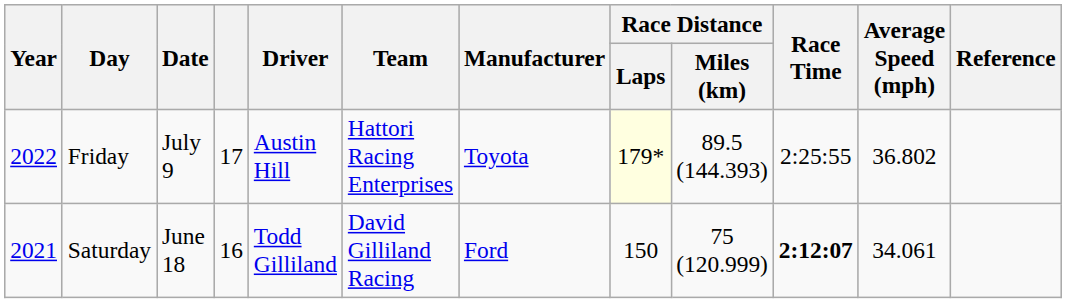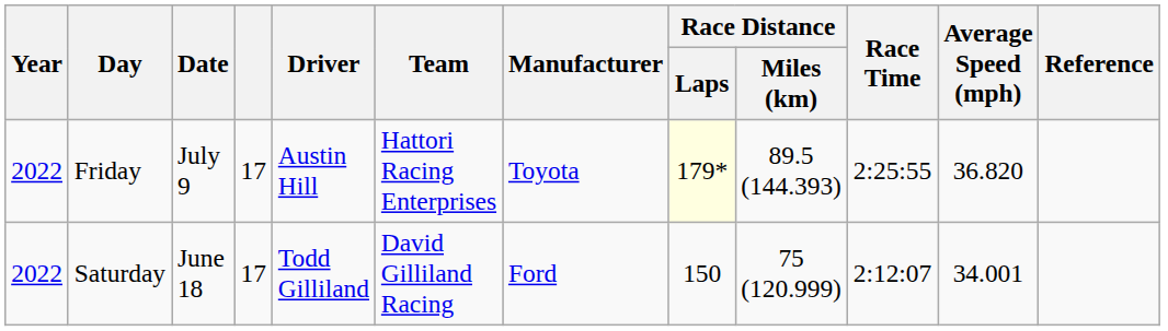 <table class="wikitable" style="font-size: 95%;">
 <tr>
 <th rowspan=2>Year</th>
 <th rowspan=2>Day</th>
 <th rowspan=2>Date</th>
 <th rowspan=2></th>
 <th rowspan=2>Driver</th>
 <th rowspan=2>Team</th>
 <th rowspan=2>Manufacturer</th>
 <th colspan=2>Race Distance</th>
 <th rowspan=2>Race Time</th>
 <th rowspan=2>Average Speed<br>(mph)</th>
 <th rowspan=2>Reference</th>
 </tr>
 <tr>
 <th>Laps</th>
 <th>Miles (km)</th>
 </tr>
 <tr>
 <td><a href='#'>2022</a></td>
 <td>Friday</td>
 <td>July 9</td>
 <td align="center">17</td>
 <td><a href='#'>Austin Hill</a></td>
 <td><a href='#'>Hattori Racing Enterprises</a></td>
 <td><a href='#'>Toyota</a></td>
 <td align=center style="background: lightyellow;">179*</td>
 <td align=center>89.5 (144.393)</td>
 <td align=center>2:25:55</td>
-<td align=center>36.802</td>
+<td align=center>36.820</td>
 <td align=center></td>
 </tr>
 <tr>
-<td><a href='#'>2021</a></td>
+<td><a href='#'>2022</a></td>
 <td>Saturday</td>
 <td>June 18</td>
-<td align="center">16</td>
+<td align="center">17</td>
 <td><a href='#'>Todd Gilliland</a></td>
 <td><a href='#'>David Gilliland Racing</a></td>
 <td><a href='#'>Ford</a></td>
 <td align="center">150</td>
 <td align="center">75 (120.999)</td>
-<td align="center"><strong>2:12:07</strong></td>
-<td align="center">34.061</td>
+<td align="center">2:12:07</td>
+<td align="center">34.001</td>
 <td align="center"></td>
 </tr>
 </table>
